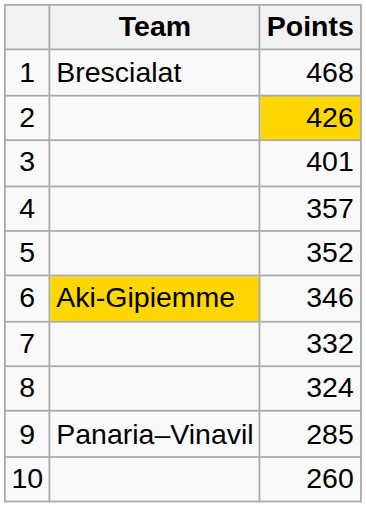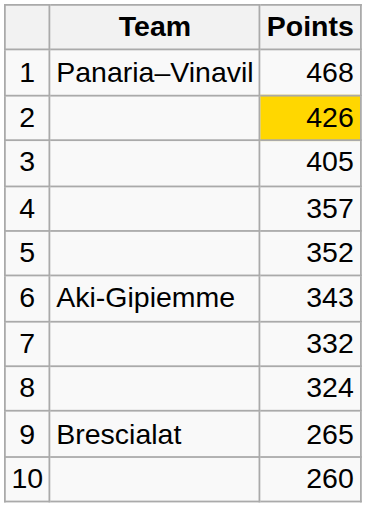 <table class="wikitable">
 <tr>
 <th></th>
 <th>Team</th>
 <th>Points</th>
 </tr>
 <tr>
 <td style="text-align:center;">1</td>
-<td>Brescialat</td>
+<td>Panaria–Vinavil</td>
 <td align="right">468</td>
 </tr>
 <tr>
 <td style="text-align:center;">2</td>
 <td></td>
 <td align="right" style="background: gold;">426</td>
 </tr>
 <tr>
 <td style="text-align:center;">3</td>
 <td></td>
-<td align="right">401</td>
+<td align="right">405</td>
 </tr>
 <tr>
 <td style="text-align:center;">4</td>
 <td></td>
 <td align="right">357</td>
 </tr>
 <tr>
 <td style="text-align:center;">5</td>
 <td></td>
 <td align="right">352</td>
 </tr>
 <tr>
 <td style="text-align:center;">6</td>
-<td style="background: gold;">Aki-Gipiemme</td>
-<td align="right">346</td>
+<td>Aki-Gipiemme</td>
+<td align="right">343</td>
 </tr>
 <tr>
 <td style="text-align:center;">7</td>
 <td></td>
 <td align="right">332</td>
 </tr>
 <tr>
 <td style="text-align:center;">8</td>
 <td></td>
 <td align="right">324</td>
 </tr>
 <tr>
 <td style="text-align:center;">9</td>
-<td>Panaria–Vinavil</td>
-<td align="right">285</td>
+<td>Brescialat</td>
+<td align="right">265</td>
 </tr>
 <tr>
 <td style="text-align:center;">10</td>
 <td></td>
 <td align="right">260</td>
 </tr>
 </table>
